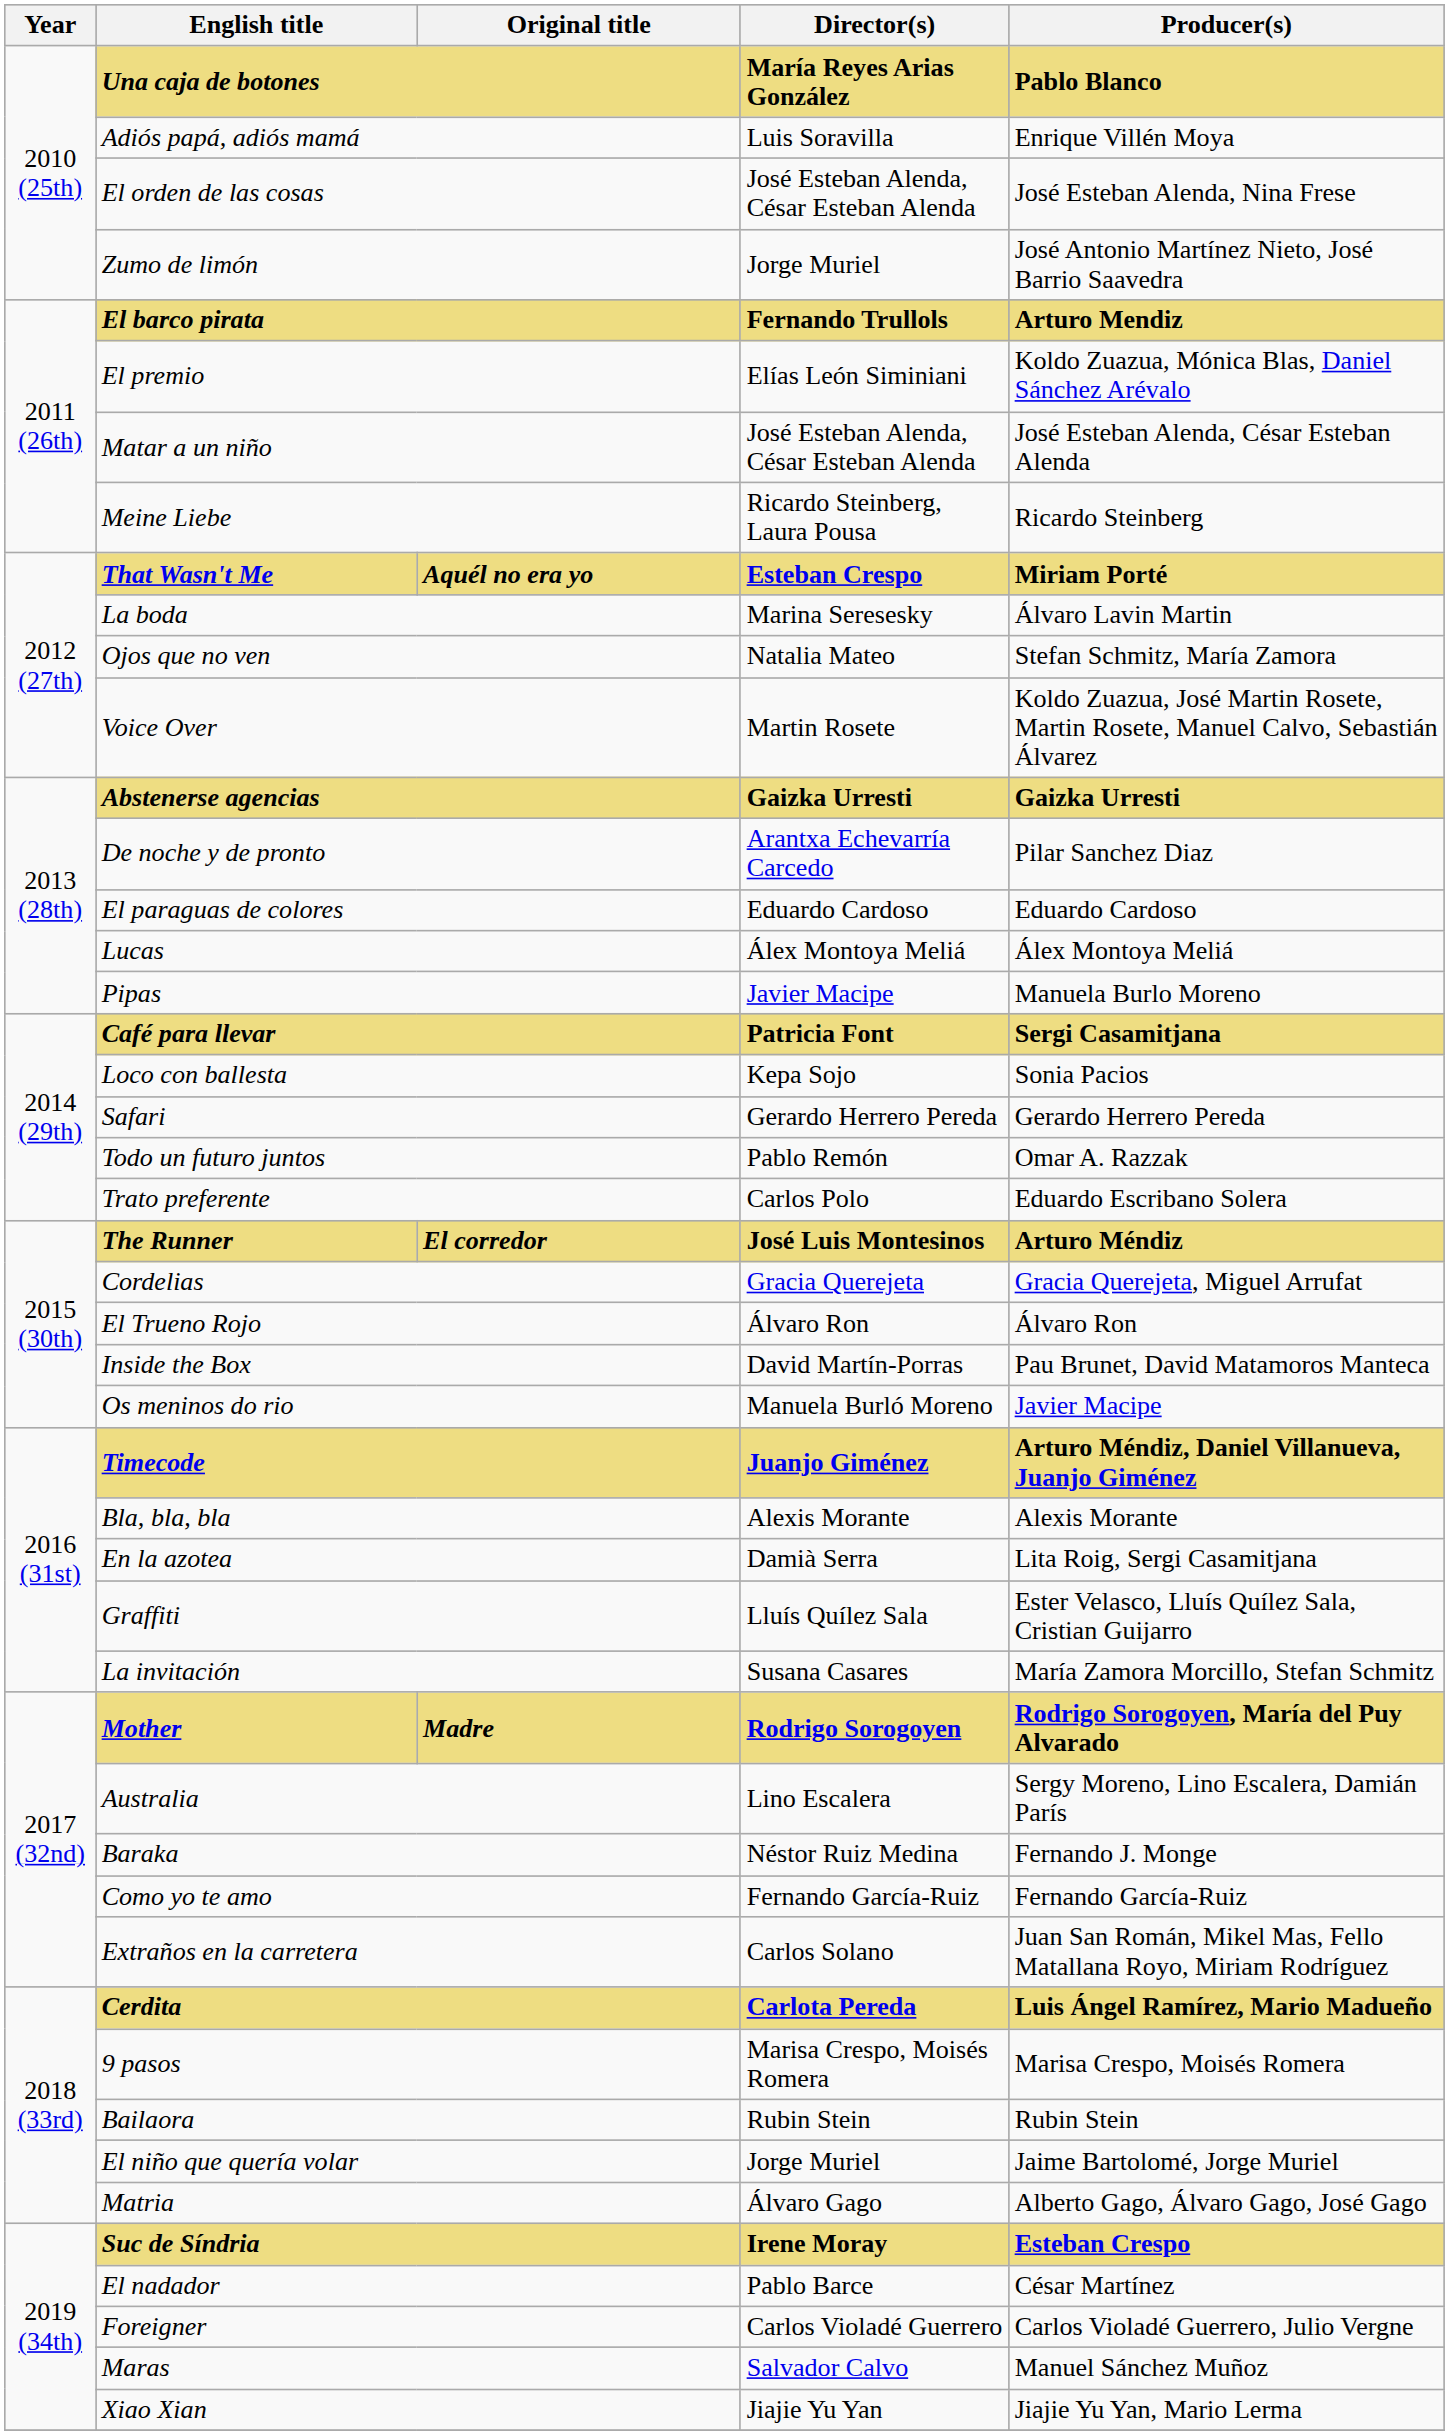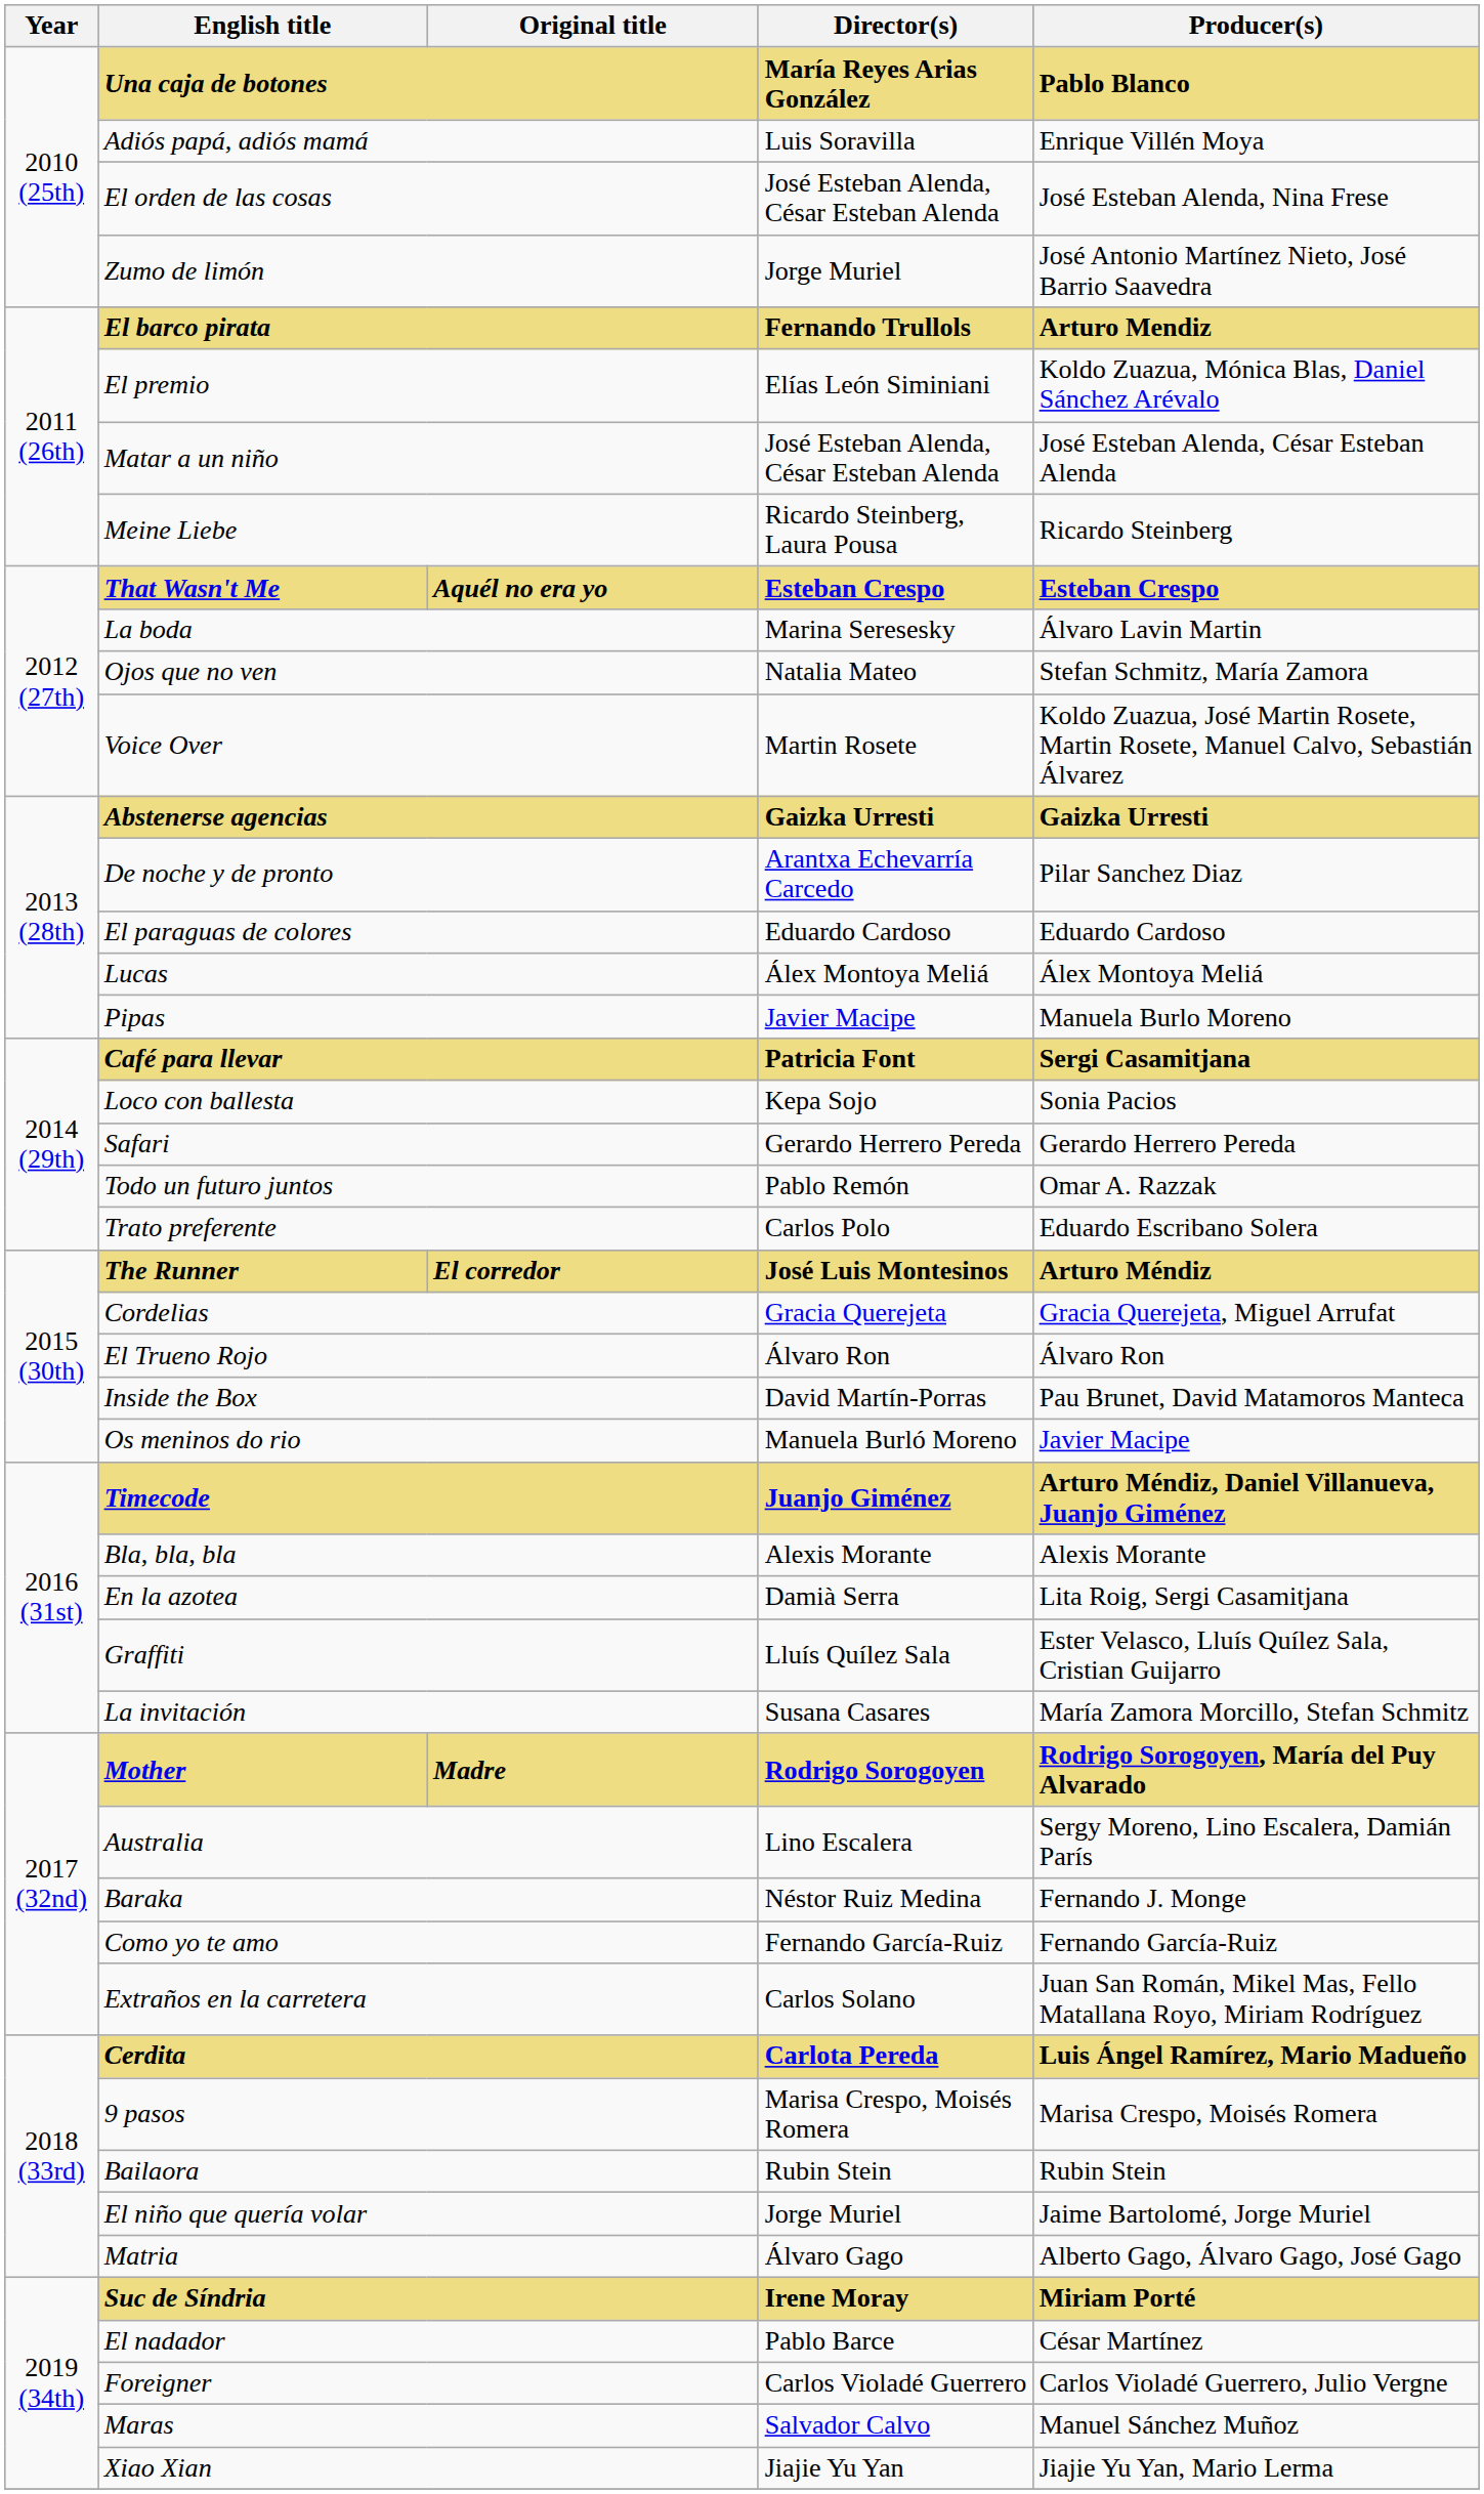 <table class="wikitable sortable" width="100%" cellpadding="5">
 <tr>
 <th width="50">Year</th>
 <th width="230">English title</th>
 <th width="230">Original title</th>
 <th width="180">Director(s)</th>
 <th width="310">Producer(s)</th>
 </tr>
 <tr>
 <td rowspan="4" style="text-align:center;">2010<br><a href='#'>(25th)</a></td>
 <td colspan="2" style="background:#eedd82;"><strong><em>Una caja de botones</em></strong></td>
 <td style="background:#eedd82;"><strong>María Reyes Arias González</strong></td>
 <td style="background:#eedd82;"><strong>Pablo Blanco</strong></td>
 </tr>
 <tr>
 <td colspan="2"><em>Adiós papá, adiós mamá</em></td>
 <td>Luis Soravilla</td>
 <td>Enrique Villén Moya</td>
 </tr>
 <tr>
 <td colspan="2"><em>El orden de las cosas</em></td>
 <td>José Esteban Alenda, César Esteban Alenda</td>
 <td>José Esteban Alenda, Nina Frese</td>
 </tr>
 <tr>
 <td colspan="2"><em>Zumo de limón</em></td>
 <td>Jorge Muriel</td>
 <td>José Antonio Martínez Nieto, José Barrio Saavedra</td>
 </tr>
 <tr>
 <td rowspan="4" style="text-align:center;">2011<br><a href='#'>(26th)</a></td>
 <td colspan="2" style="background:#eedd82;"><strong><em>El barco pirata</em></strong></td>
 <td style="background:#eedd82;"><strong>Fernando Trullols</strong></td>
 <td style="background:#eedd82;"><strong>Arturo Mendiz</strong></td>
 </tr>
 <tr>
 <td colspan="2"><em>El premio</em></td>
 <td>Elías León Siminiani</td>
 <td>Koldo Zuazua, Mónica Blas, <a href='#'>Daniel Sánchez Arévalo</a></td>
 </tr>
 <tr>
 <td colspan="2"><em>Matar a un niño</em></td>
 <td>José Esteban Alenda, César Esteban Alenda</td>
 <td>José Esteban Alenda, César Esteban Alenda</td>
 </tr>
 <tr>
 <td colspan="2"><em>Meine Liebe</em></td>
 <td>Ricardo Steinberg, Laura Pousa</td>
 <td>Ricardo Steinberg</td>
 </tr>
 <tr>
 <td rowspan="4" style="text-align:center;">2012<br><a href='#'>(27th)</a></td>
 <td style="background:#eedd82;"><strong><em><a href='#'>That Wasn't Me</a></em></strong></td>
 <td style="background:#eedd82;"><strong><em>Aquél no era yo</em></strong></td>
 <td style="background:#eedd82;"><strong><a href='#'>Esteban Crespo</a></strong></td>
-<td style="background:#eedd82;"><strong>Miriam Porté</strong></td>
+<td style="background:#eedd82;"><strong><a href='#'>Esteban Crespo</a></strong></td>
 </tr>
 <tr>
 <td colspan="2"><em>La boda</em></td>
 <td>Marina Seresesky</td>
 <td>Álvaro Lavin Martin</td>
 </tr>
 <tr>
 <td colspan="2"><em>Ojos que no ven</em></td>
 <td>Natalia Mateo</td>
 <td>Stefan Schmitz, María Zamora</td>
 </tr>
 <tr>
 <td colspan="2"><em>Voice Over</em></td>
 <td>Martin Rosete</td>
 <td>Koldo Zuazua, José Martin Rosete, Martin Rosete, Manuel Calvo, Sebastián Álvarez</td>
 </tr>
 <tr>
 <td rowspan="5" style="text-align:center;">2013<br><a href='#'>(28th)</a></td>
 <td colspan="2" style="background:#eedd82;"><strong><em>Abstenerse agencias</em></strong></td>
 <td style="background:#eedd82;"><strong>Gaizka Urresti</strong></td>
 <td style="background:#eedd82;"><strong>Gaizka Urresti</strong></td>
 </tr>
 <tr>
 <td colspan="2"><em>De noche y de pronto</em></td>
 <td><a href='#'>Arantxa Echevarría Carcedo</a></td>
 <td>Pilar Sanchez Diaz</td>
 </tr>
 <tr>
 <td colspan="2"><em>El paraguas de colores</em></td>
 <td>Eduardo Cardoso</td>
 <td>Eduardo Cardoso</td>
 </tr>
 <tr>
 <td colspan="2"><em>Lucas</em></td>
 <td>Álex Montoya Meliá</td>
 <td>Álex Montoya Meliá</td>
 </tr>
 <tr>
 <td colspan="2"><em>Pipas</em></td>
 <td><a href='#'>Javier Macipe</a></td>
 <td>Manuela Burlo Moreno</td>
 </tr>
 <tr>
 <td rowspan="5" style="text-align:center;">2014<br><a href='#'>(29th)</a></td>
 <td colspan="2" style="background:#eedd82;"><strong><em>Café para llevar</em></strong></td>
 <td style="background:#eedd82;"><strong>Patricia Font</strong></td>
 <td style="background:#eedd82;"><strong>Sergi Casamitjana</strong></td>
 </tr>
 <tr>
 <td colspan="2"><em>Loco con ballesta</em></td>
 <td>Kepa Sojo</td>
 <td>Sonia Pacios</td>
 </tr>
 <tr>
 <td colspan="2"><em>Safari</em></td>
 <td>Gerardo Herrero Pereda</td>
 <td>Gerardo Herrero Pereda</td>
 </tr>
 <tr>
 <td colspan="2"><em>Todo un futuro juntos</em></td>
 <td>Pablo Remón</td>
 <td>Omar A. Razzak</td>
 </tr>
 <tr>
 <td colspan="2"><em>Trato preferente</em></td>
 <td>Carlos Polo</td>
 <td>Eduardo Escribano Solera</td>
 </tr>
 <tr>
 <td rowspan="5" style="text-align:center;">2015<br><a href='#'>(30th)</a></td>
 <td style="background:#eedd82;"><strong><em>The Runner</em></strong></td>
 <td style="background:#eedd82;"><strong><em>El corredor</em></strong></td>
 <td style="background:#eedd82;"><strong>José Luis Montesinos</strong></td>
 <td style="background:#eedd82;"><strong>Arturo Méndiz</strong></td>
 </tr>
 <tr>
 <td colspan="2"><em>Cordelias</em></td>
 <td><a href='#'>Gracia Querejeta</a></td>
 <td><a href='#'>Gracia Querejeta</a>, Miguel Arrufat</td>
 </tr>
 <tr>
 <td colspan="2"><em>El Trueno Rojo</em></td>
 <td>Álvaro Ron</td>
 <td>Álvaro Ron</td>
 </tr>
 <tr>
 <td colspan="2"><em>Inside the Box</em></td>
 <td>David Martín-Porras</td>
 <td>Pau Brunet, David Matamoros Manteca</td>
 </tr>
 <tr>
 <td colspan="2"><em>Os meninos do rio</em></td>
 <td>Manuela Burló Moreno</td>
 <td><a href='#'>Javier Macipe</a></td>
 </tr>
 <tr>
 <td rowspan="5" style="text-align:center;">2016<br><a href='#'>(31st)</a><br></td>
 <td colspan="2" style="background:#eedd82;"><strong><em><a href='#'>Timecode</a></em></strong></td>
 <td style="background:#eedd82;"><strong><a href='#'>Juanjo Giménez</a></strong></td>
 <td style="background:#eedd82;"><strong>Arturo Méndiz, Daniel Villanueva, <a href='#'>Juanjo Giménez</a></strong></td>
 </tr>
 <tr>
 <td colspan="2"><em>Bla, bla, bla</em></td>
 <td>Alexis Morante</td>
 <td>Alexis Morante</td>
 </tr>
 <tr>
 <td colspan="2"><em>En la azotea</em></td>
 <td>Damià Serra</td>
 <td>Lita Roig, Sergi Casamitjana</td>
 </tr>
 <tr>
 <td colspan="2"><em>Graffiti</em></td>
 <td>Lluís Quílez Sala</td>
 <td>Ester Velasco, Lluís Quílez Sala, Cristian Guijarro</td>
 </tr>
 <tr>
 <td colspan="2"><em>La invitación</em></td>
 <td>Susana Casares</td>
 <td>María Zamora Morcillo, Stefan Schmitz</td>
 </tr>
 <tr>
 <td rowspan="5" style="text-align:center;">2017<br><a href='#'>(32nd)</a><br></td>
 <td style="background:#eedd82;"><strong><em><a href='#'>Mother</a></em></strong></td>
 <td style="background:#eedd82;"><strong><em>Madre</em></strong></td>
 <td style="background:#eedd82;"><strong><a href='#'>Rodrigo Sorogoyen</a></strong></td>
 <td style="background:#eedd82;"><strong><a href='#'>Rodrigo Sorogoyen</a>, María del Puy Alvarado</strong></td>
 </tr>
 <tr>
 <td colspan="2"><em>Australia</em></td>
 <td>Lino Escalera</td>
 <td>Sergy Moreno, Lino Escalera, Damián París</td>
 </tr>
 <tr>
 <td colspan="2"><em>Baraka</em></td>
 <td>Néstor Ruiz Medina</td>
 <td>Fernando J. Monge</td>
 </tr>
 <tr>
 <td colspan="2"><em>Como yo te amo</em></td>
 <td>Fernando García-Ruiz</td>
 <td>Fernando García-Ruiz</td>
 </tr>
 <tr>
 <td colspan="2"><em>Extraños en la carretera</em></td>
 <td>Carlos Solano</td>
 <td>Juan San Román, Mikel Mas, Fello Matallana Royo, Miriam Rodríguez</td>
 </tr>
 <tr>
 <td rowspan="5" style="text-align:center;">2018<br><a href='#'>(33rd)</a><br></td>
 <td colspan="2" style="background:#eedd82;"><strong><em>Cerdita</em></strong></td>
 <td style="background:#eedd82;"><strong><a href='#'>Carlota Pereda</a></strong></td>
 <td style="background:#eedd82;"><strong>Luis Ángel Ramírez, Mario Madueño</strong></td>
 </tr>
 <tr>
 <td colspan="2"><em>9 pasos</em></td>
 <td>Marisa Crespo, Moisés Romera</td>
 <td>Marisa Crespo, Moisés Romera</td>
 </tr>
 <tr>
 <td colspan="2"><em>Bailaora</em></td>
 <td>Rubin Stein</td>
 <td>Rubin Stein</td>
 </tr>
 <tr>
 <td colspan="2"><em>El niño que quería volar</em></td>
 <td>Jorge Muriel</td>
 <td>Jaime Bartolomé, Jorge Muriel</td>
 </tr>
 <tr>
 <td colspan="2"><em>Matria</em></td>
 <td>Álvaro Gago</td>
 <td>Alberto Gago, Álvaro Gago, José Gago</td>
 </tr>
 <tr>
 <td rowspan="5" style="text-align:center;">2019<br><a href='#'>(34th)</a><br></td>
 <td colspan="2" style="background:#eedd82;"><strong><em>Suc de Síndria</em></strong></td>
 <td style="background:#eedd82;"><strong>Irene Moray</strong></td>
-<td style="background:#eedd82;"><strong><a href='#'>Esteban Crespo</a></strong></td>
+<td style="background:#eedd82;"><strong>Miriam Porté</strong></td>
 </tr>
 <tr>
 <td colspan="2"><em>El nadador</em></td>
 <td>Pablo Barce</td>
 <td>César Martínez</td>
 </tr>
 <tr>
 <td colspan="2"><em>Foreigner</em></td>
 <td>Carlos Violadé Guerrero</td>
 <td>Carlos Violadé Guerrero, Julio Vergne</td>
 </tr>
 <tr>
 <td colspan="2"><em>Maras</em></td>
 <td><a href='#'>Salvador Calvo</a></td>
 <td>Manuel Sánchez Muñoz</td>
 </tr>
 <tr>
 <td colspan="2"><em>Xiao Xian</em></td>
 <td>Jiajie Yu Yan</td>
 <td>Jiajie Yu Yan, Mario Lerma</td>
 </tr>
 <tr>
 </tr>
 </table>
